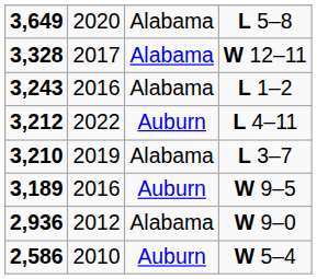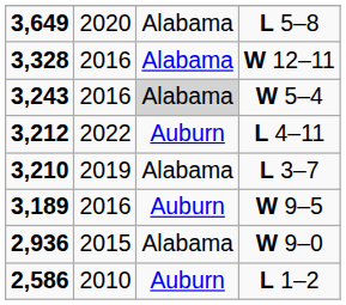 <table class="wikitable" style="text-align:center;">
 <tr>
 </tr>
 <tr style="text-align:center;">
 <td><strong>3,649</strong></td>
 <td>2020</td>
 <td>Alabama</td>
 <td><strong>L</strong> 5–8</td>
 </tr>
 <tr style="text-align:center;">
 <td><strong>3,328</strong></td>
-<td>2017</td>
+<td>2016</td>
 <td><a href='#'>Alabama</a></td>
 <td><strong>W</strong> 12–11</td>
 </tr>
 <tr style="text-align:center;">
 <td><strong>3,243</strong></td>
 <td>2016</td>
-<td>Alabama</td>
-<td><strong>L</strong> 1–2</td>
+<td style="background: lightgrey;">Alabama</td>
+<td><strong>W</strong> 5–4</td>
 </tr>
 <tr style="text-align:center;">
 <td><strong>3,212</strong></td>
 <td>2022</td>
 <td><a href='#'>Auburn</a></td>
 <td><strong>L</strong> 4–11</td>
 </tr>
 <tr style="text-align:center;">
 <td><strong>3,210</strong></td>
 <td>2019</td>
 <td>Alabama</td>
 <td><strong>L</strong> 3–7</td>
 </tr>
 <tr style="text-align:center;">
 <td><strong>3,189</strong></td>
 <td>2016</td>
 <td><a href='#'>Auburn</a></td>
 <td><strong>W</strong> 9–5</td>
 </tr>
 <tr style="text-align:center;">
 <td><strong>2,936</strong></td>
-<td>2012</td>
+<td>2015</td>
 <td>Alabama</td>
 <td><strong>W</strong> 9–0</td>
 </tr>
 <tr style="text-align:center;">
 <td><strong>2,586</strong></td>
 <td>2010</td>
 <td><a href='#'>Auburn</a></td>
-<td><strong>W</strong> 5–4</td>
+<td><strong>L</strong> 1–2</td>
 </tr>
 </table>
